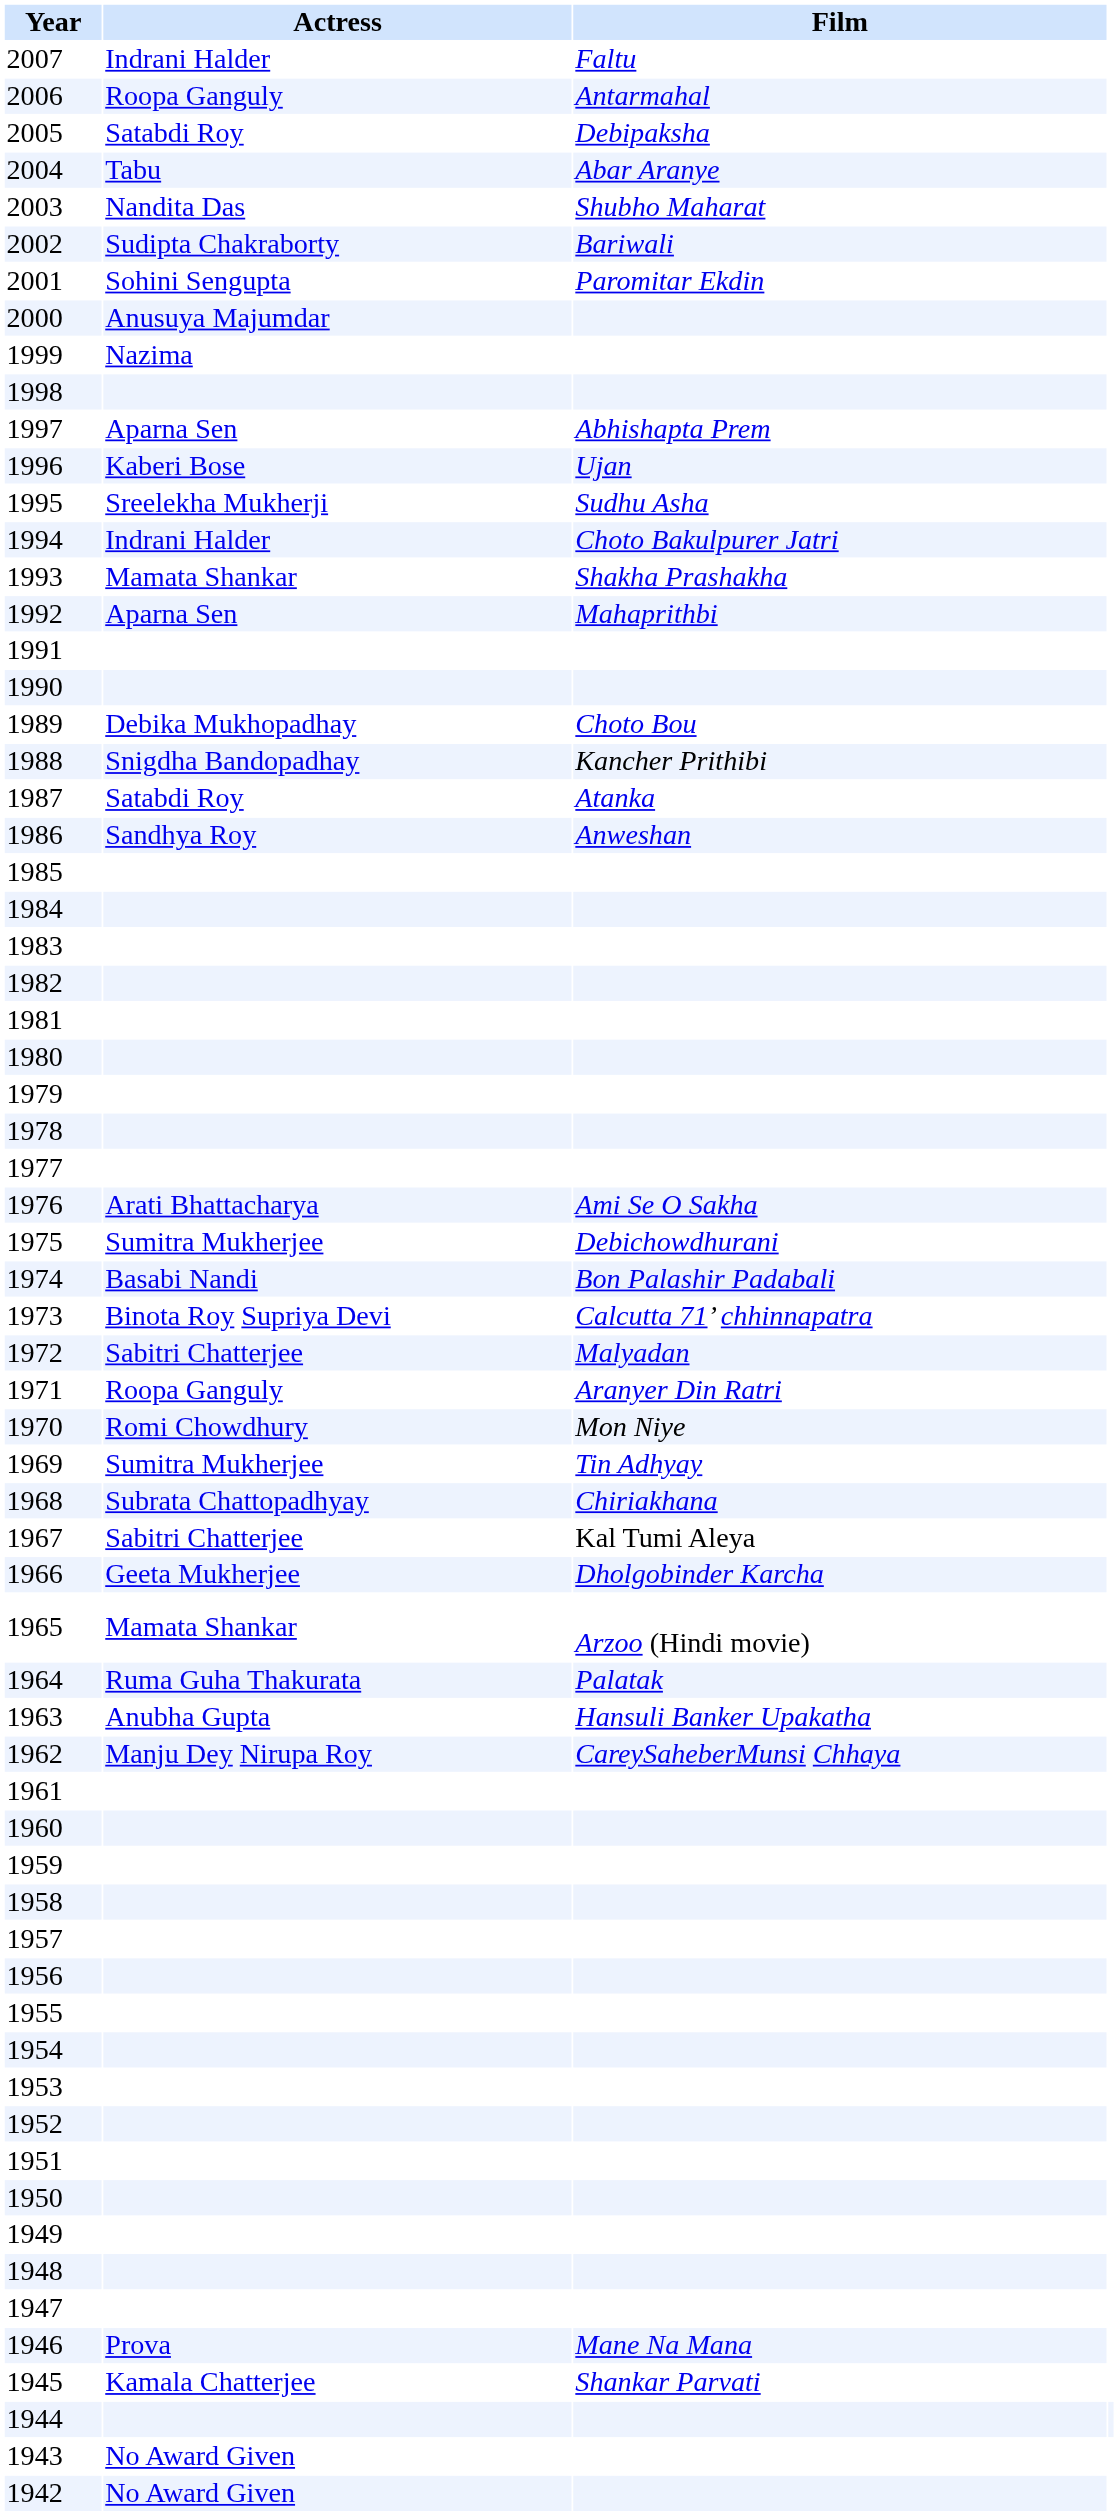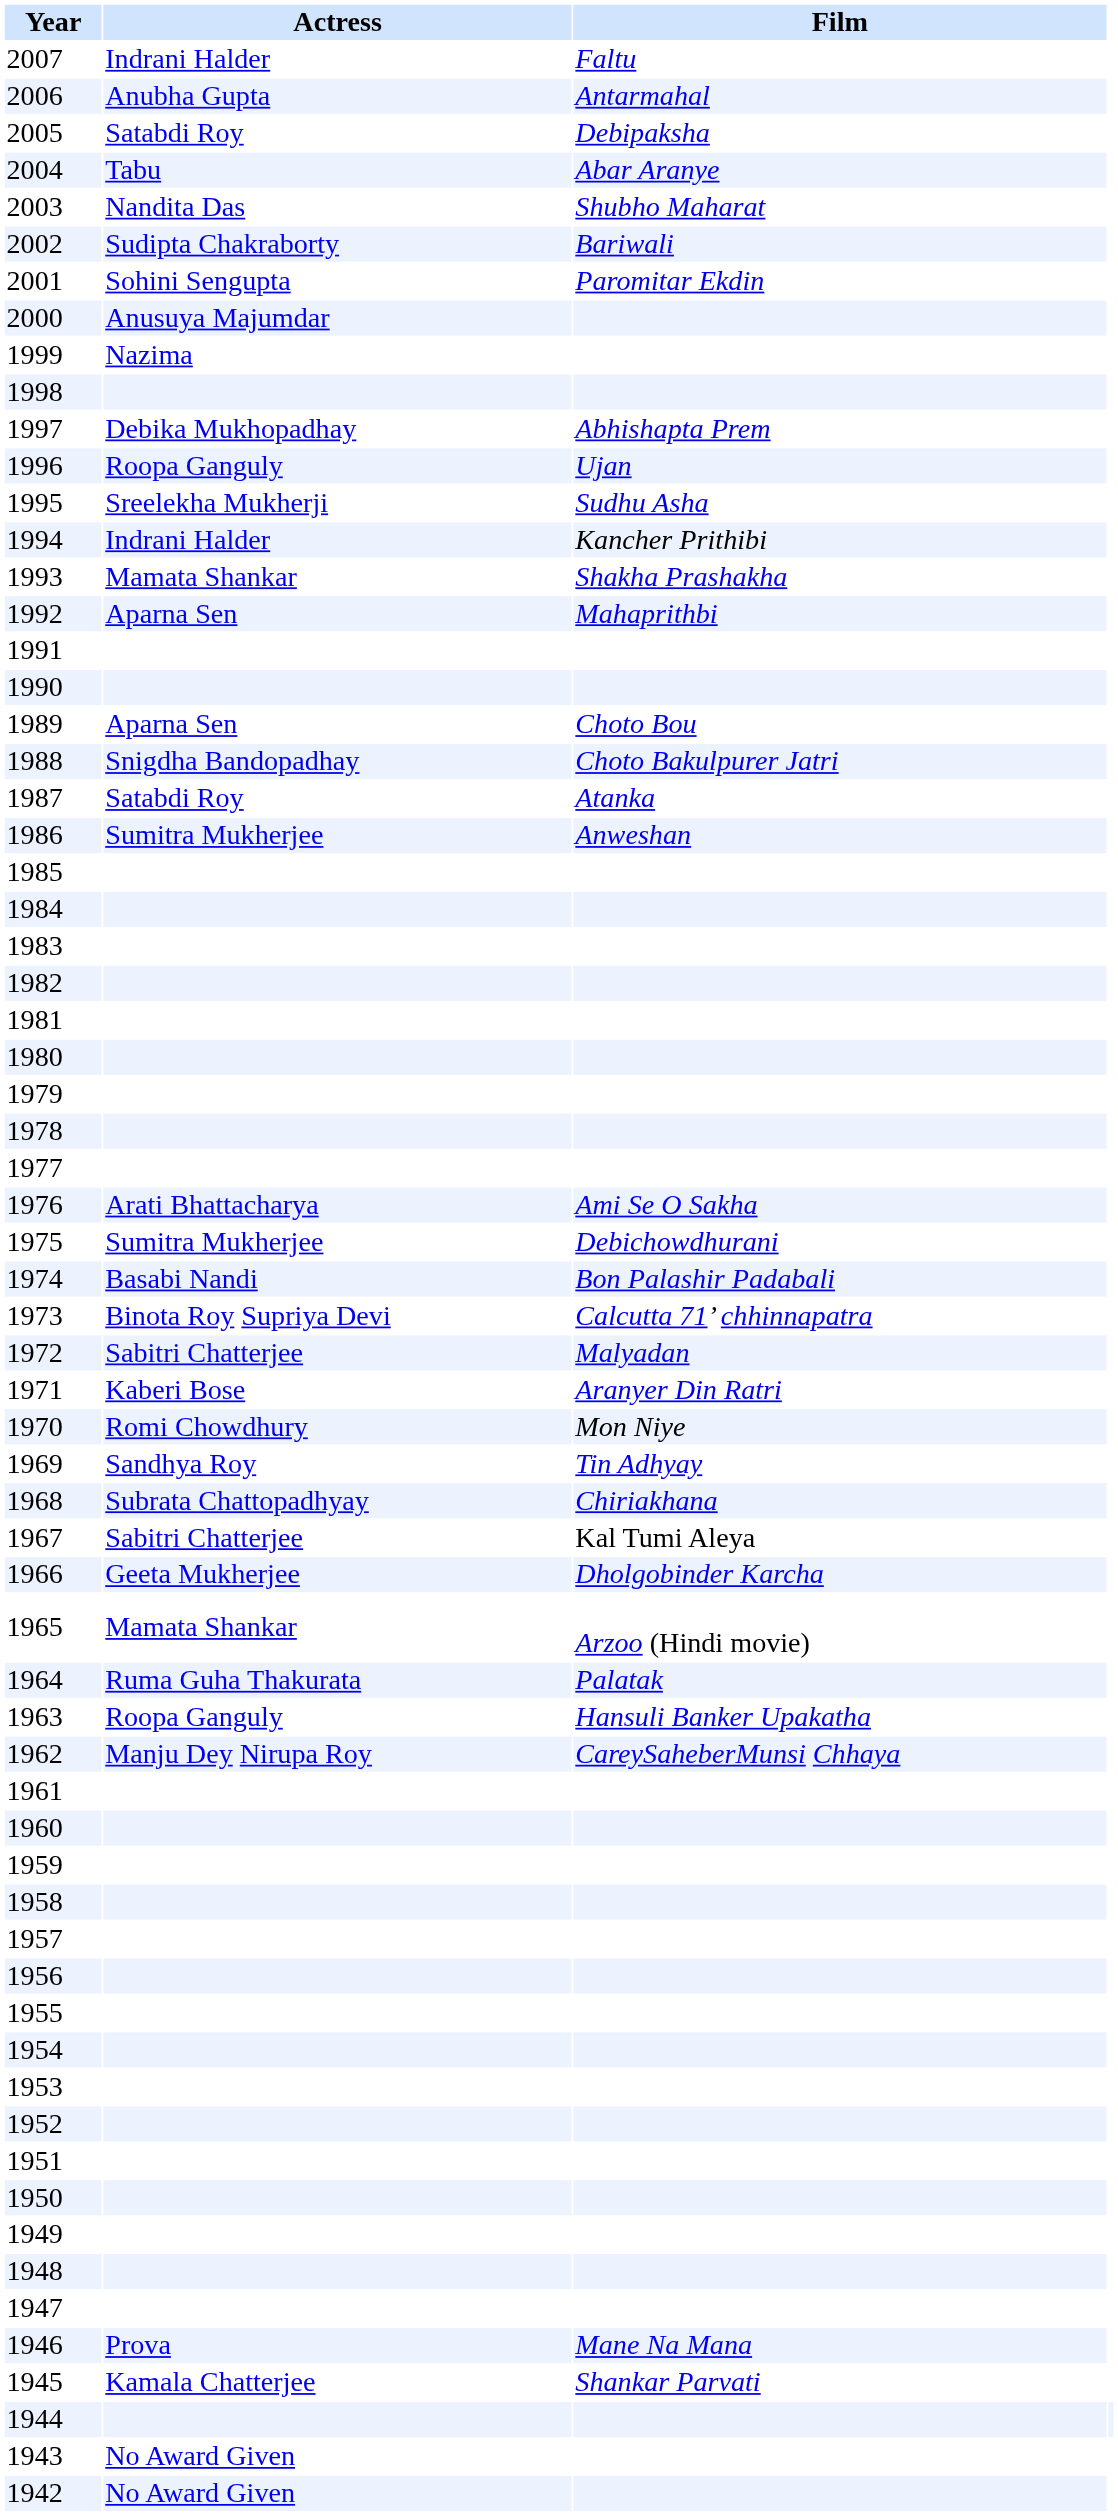 <table cellspacing="1" cellpadding="1" border="0" width="50%">
 <tr bgcolor="#d1e4fd">
 <th>Year</th>
 <th>Actress</th>
 <th>Film</th>
 </tr>
 <tr>
 <td>2007</td>
 <td><a href='#'>Indrani Halder</a></td>
 <td><em><a href='#'>Faltu</a></em></td>
 </tr>
 <tr bgcolor=#edf3fe>
 <td>2006</td>
-<td><a href='#'>Roopa Ganguly</a></td>
+<td><a href='#'>Anubha Gupta</a></td>
 <td><em><a href='#'>Antarmahal</a></em></td>
 </tr>
 <tr>
 <td>2005</td>
 <td><a href='#'>Satabdi Roy</a></td>
 <td><em><a href='#'>Debipaksha</a></em></td>
 </tr>
 <tr bgcolor=#edf3fe>
 <td>2004</td>
 <td><a href='#'>Tabu</a></td>
 <td><em><a href='#'>Abar Aranye</a></em></td>
 </tr>
 <tr>
 <td>2003</td>
 <td><a href='#'>Nandita Das</a></td>
 <td><em><a href='#'>Shubho Maharat</a></em></td>
 </tr>
 <tr bgcolor=#edf3fe>
 <td>2002</td>
 <td><a href='#'>Sudipta Chakraborty</a></td>
 <td><em><a href='#'>Bariwali</a></em></td>
 </tr>
 <tr>
 <td>2001</td>
 <td><a href='#'>Sohini Sengupta</a></td>
 <td><em><a href='#'>Paromitar Ekdin</a></em></td>
 </tr>
 <tr bgcolor=#edf3fe>
 <td>2000</td>
 <td><a href='#'>Anusuya Majumdar</a></td>
 <td></td>
 </tr>
 <tr>
 <td>1999</td>
 <td><a href='#'>Nazima</a></td>
 <td></td>
 </tr>
 <tr bgcolor=#edf3fe>
 <td>1998</td>
 <td></td>
 <td></td>
 </tr>
 <tr>
 <td>1997</td>
-<td><a href='#'>Aparna Sen</a></td>
+<td><a href='#'>Debika Mukhopadhay</a></td>
 <td><em><a href='#'>Abhishapta Prem</a></em></td>
 </tr>
 <tr bgcolor=#edf3fe>
 <td>1996</td>
-<td><a href='#'>Kaberi Bose</a></td>
+<td><a href='#'>Roopa Ganguly</a></td>
 <td><em><a href='#'>Ujan</a></em></td>
 </tr>
 <tr>
 <td>1995</td>
 <td><a href='#'>Sreelekha Mukherji </a></td>
 <td><em><a href='#'>Sudhu Asha</a></em></td>
 </tr>
 <tr bgcolor=#edf3fe>
 <td>1994</td>
 <td><a href='#'>Indrani Halder</a></td>
-<td><em><a href='#'>Choto Bakulpurer Jatri</a></em></td>
+<td><em>Kancher Prithibi</em> </td>
 </tr>
 <tr>
 <td>1993</td>
 <td><a href='#'>Mamata Shankar </a></td>
 <td><em><a href='#'>Shakha Prashakha</a></em></td>
 </tr>
 <tr bgcolor=#edf3fe>
 <td>1992</td>
 <td><a href='#'>Aparna Sen</a></td>
 <td><em><a href='#'>Mahaprithbi</a></em></td>
 </tr>
 <tr>
 <td>1991</td>
 <td></td>
 <td></td>
 </tr>
 <tr bgcolor=#edf3fe>
 <td>1990</td>
 <td></td>
 <td></td>
 </tr>
 <tr>
 <td>1989</td>
-<td><a href='#'>Debika Mukhopadhay</a></td>
+<td><a href='#'>Aparna Sen</a></td>
 <td><em><a href='#'>Choto Bou</a></em></td>
 </tr>
 <tr bgcolor=#edf3fe>
 <td>1988</td>
 <td><a href='#'>Snigdha Bandopadhay</a></td>
-<td><em>Kancher Prithibi</em> </td>
+<td><em><a href='#'>Choto Bakulpurer Jatri</a></em></td>
 </tr>
 <tr>
 <td>1987</td>
 <td><a href='#'>Satabdi Roy</a></td>
 <td><em><a href='#'>Atanka</a></em></td>
 </tr>
 <tr bgcolor=#edf3fe>
 <td>1986</td>
-<td><a href='#'>Sandhya Roy</a></td>
+<td><a href='#'>Sumitra Mukherjee</a></td>
 <td><em><a href='#'>Anweshan</a></em></td>
 </tr>
 <tr>
 <td>1985</td>
 <td></td>
 <td></td>
 </tr>
 <tr bgcolor=#edf3fe>
 <td>1984</td>
 <td></td>
 <td></td>
 </tr>
 <tr>
 <td>1983</td>
 <td></td>
 <td></td>
 </tr>
 <tr bgcolor=#edf3fe>
 <td>1982</td>
 <td></td>
 <td></td>
 </tr>
 <tr>
 <td>1981</td>
 <td></td>
 <td></td>
 </tr>
 <tr bgcolor=#edf3fe>
 <td>1980</td>
 <td></td>
 <td></td>
 </tr>
 <tr>
 <td>1979</td>
 <td></td>
 <td></td>
 </tr>
 <tr bgcolor=#edf3fe>
 <td>1978</td>
 <td></td>
 <td></td>
 </tr>
 <tr>
 <td>1977</td>
 <td></td>
 <td></td>
 </tr>
 <tr bgcolor=#edf3fe>
 <td>1976</td>
 <td><a href='#'>Arati Bhattacharya</a></td>
 <td><em><a href='#'>Ami Se O Sakha</a></em></td>
 </tr>
 <tr>
 <td>1975</td>
 <td><a href='#'>Sumitra Mukherjee</a></td>
 <td><em><a href='#'>Debichowdhurani</a></em></td>
 </tr>
 <tr bgcolor=#edf3fe>
 <td>1974</td>
 <td><a href='#'>Basabi Nandi</a></td>
 <td><em><a href='#'>Bon Palashir Padabali</a></em></td>
 </tr>
 <tr>
 <td>1973</td>
 <td><a href='#'>Binota Roy</a> <a href='#'>Supriya Devi</a></td>
 <td><em><a href='#'>Calcutta 71</a>’ <a href='#'>chhinnapatra</a></em></td>
 </tr>
 <tr bgcolor=#edf3fe>
 <td>1972</td>
 <td><a href='#'>Sabitri Chatterjee </a></td>
 <td><em><a href='#'>Malyadan</a></em></td>
 </tr>
 <tr>
 <td>1971</td>
-<td><a href='#'>Roopa Ganguly</a></td>
+<td><a href='#'>Kaberi Bose</a></td>
 <td><em><a href='#'>Aranyer Din Ratri</a></em></td>
 </tr>
 <tr bgcolor=#edf3fe>
 <td>1970</td>
 <td><a href='#'>Romi Chowdhury</a></td>
 <td><em>Mon Niye</em></td>
 </tr>
 <tr>
 <td>1969</td>
-<td><a href='#'>Sumitra Mukherjee</a></td>
+<td><a href='#'>Sandhya Roy</a></td>
 <td><em><a href='#'>Tin Adhyay</a></em></td>
 </tr>
 <tr bgcolor=#edf3fe>
 <td>1968</td>
 <td><a href='#'>Subrata Chattopadhyay </a></td>
 <td><em><a href='#'>Chiriakhana</a></em></td>
 </tr>
 <tr>
 <td>1967</td>
 <td><a href='#'>Sabitri Chatterjee</a></td>
 <td>Kal Tumi Aleya</td>
 </tr>
 <tr bgcolor=#edf3fe>
 <td>1966</td>
 <td><a href='#'>Geeta Mukherjee</a></td>
 <td><em><a href='#'>Dholgobinder Karcha</a></em></td>
 </tr>
 <tr>
 <td>1965</td>
 <td><a href='#'>Mamata Shankar </a></td>
 <td><br><em><a href='#'>Arzoo</a></em> (Hindi movie)</td>
 </tr>
 <tr bgcolor=#edf3fe>
 <td>1964</td>
 <td><a href='#'>Ruma Guha Thakurata</a></td>
 <td><em><a href='#'>Palatak</a></em></td>
 </tr>
 <tr>
 <td>1963</td>
-<td><a href='#'>Anubha Gupta</a></td>
+<td><a href='#'>Roopa Ganguly</a></td>
 <td><em><a href='#'>Hansuli Banker Upakatha</a></em></td>
 </tr>
 <tr bgcolor=#edf3fe>
 <td>1962</td>
 <td><a href='#'>Manju Dey</a>   <a href='#'>Nirupa Roy</a></td>
 <td><em><a href='#'>CareySaheberMunsi</a>  <a href='#'>Chhaya</a></em></td>
 </tr>
 <tr>
 <td>1961</td>
 <td></td>
 <td></td>
 </tr>
 <tr bgcolor=#edf3fe>
 <td>1960</td>
 <td></td>
 <td></td>
 </tr>
 <tr>
 <td>1959</td>
 <td></td>
 <td></td>
 </tr>
 <tr bgcolor=#edf3fe>
 <td>1958</td>
 <td></td>
 <td></td>
 </tr>
 <tr>
 <td>1957</td>
 <td></td>
 <td></td>
 </tr>
 <tr bgcolor=#edf3fe>
 <td>1956</td>
 <td></td>
 <td></td>
 </tr>
 <tr>
 <td>1955</td>
 <td></td>
 <td></td>
 </tr>
 <tr bgcolor=#edf3fe>
 <td>1954</td>
 <td></td>
 <td></td>
 </tr>
 <tr>
 <td>1953</td>
 <td></td>
 <td></td>
 </tr>
 <tr bgcolor=#edf3fe>
 <td>1952</td>
 <td></td>
 <td></td>
 </tr>
 <tr>
 <td>1951</td>
 <td></td>
 <td></td>
 </tr>
 <tr bgcolor=#edf3fe>
 <td>1950</td>
 <td></td>
 <td></td>
 </tr>
 <tr>
 <td>1949</td>
 <td></td>
 <td></td>
 </tr>
 <tr bgcolor=#edf3fe>
 <td>1948</td>
 <td></td>
 <td></td>
 </tr>
 <tr>
 <td>1947</td>
 <td></td>
 <td></td>
 </tr>
 <tr bgcolor=#edf3fe>
 <td>1946</td>
 <td><a href='#'>Prova</a></td>
 <td><em><a href='#'>Mane Na Mana</a></em></td>
 </tr>
 <tr>
 <td>1945</td>
 <td><a href='#'>Kamala Chatterjee</a></td>
 <td><em><a href='#'>Shankar Parvati</a></em></td>
 </tr>
 <tr bgcolor=#edf3fe>
 <td>1944</td>
 <td></td>
 <td></td>
 <td></td>
 </tr>
 <tr>
 <td>1943</td>
 <td><a href='#'>No Award Given</a></td>
 <td></td>
 </tr>
 <tr bgcolor=#edf3fe>
 <td>1942</td>
 <td><a href='#'>No Award Given</a></td>
 <td></td>
 </tr>
 </table>
